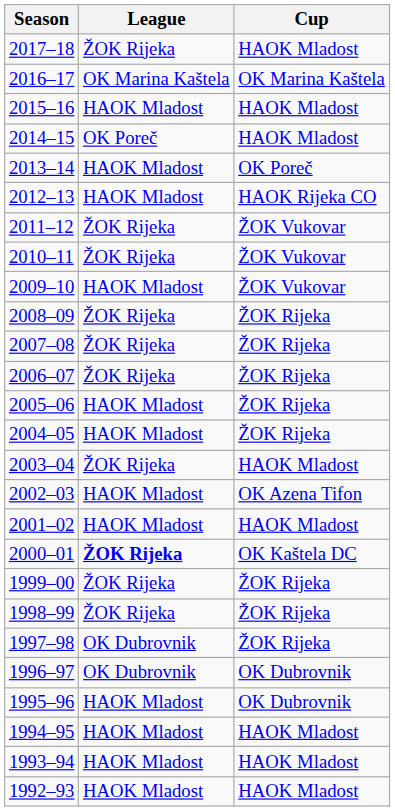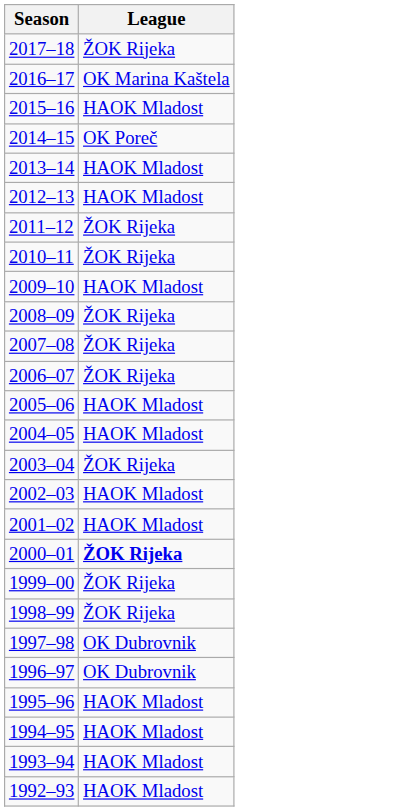 <table class="wikitable">
 <tr>
 <th>Season</th>
 <th>League</th>
-<th>Cup</th>
 </tr>
 <tr>
 <td><a href='#'>2017–18</a></td>
 <td><a href='#'>ŽOK Rijeka</a></td>
-<td><a href='#'>HAOK Mladost</a></td>
 </tr>
 <tr>
 <td><a href='#'>2016–17</a></td>
-<td><a href='#'>OK Marina Kaštela</a></td>
 <td><a href='#'>OK Marina Kaštela</a></td>
 </tr>
 <tr>
 <td><a href='#'>2015–16</a></td>
 <td><a href='#'>HAOK Mladost</a></td>
-<td><a href='#'>HAOK Mladost</a></td>
 </tr>
 <tr>
 <td><a href='#'>2014–15</a></td>
 <td><a href='#'>OK Poreč</a></td>
-<td><a href='#'>HAOK Mladost</a></td>
 </tr>
 <tr>
 <td><a href='#'>2013–14</a></td>
 <td><a href='#'>HAOK Mladost</a></td>
-<td><a href='#'>OK Poreč</a></td>
 </tr>
 <tr>
 <td><a href='#'>2012–13</a></td>
 <td><a href='#'>HAOK Mladost</a></td>
-<td><a href='#'>HAOK Rijeka CO</a></td>
 </tr>
 <tr>
 <td><a href='#'>2011–12</a></td>
 <td><a href='#'>ŽOK Rijeka</a></td>
-<td><a href='#'>ŽOK Vukovar</a></td>
 </tr>
 <tr>
 <td><a href='#'>2010–11</a></td>
 <td><a href='#'>ŽOK Rijeka</a></td>
-<td><a href='#'>ŽOK Vukovar</a></td>
 </tr>
 <tr>
 <td><a href='#'>2009–10</a></td>
 <td><a href='#'>HAOK Mladost</a></td>
-<td><a href='#'>ŽOK Vukovar</a></td>
 </tr>
 <tr>
 <td><a href='#'>2008–09</a></td>
-<td><a href='#'>ŽOK Rijeka</a></td>
 <td><a href='#'>ŽOK Rijeka</a></td>
 </tr>
 <tr>
 <td><a href='#'>2007–08</a></td>
 <td><a href='#'>ŽOK Rijeka</a></td>
-<td><a href='#'>ŽOK Rijeka</a></td>
 </tr>
 <tr>
 <td><a href='#'>2006–07</a></td>
-<td><a href='#'>ŽOK Rijeka</a></td>
 <td><a href='#'>ŽOK Rijeka</a></td>
 </tr>
 <tr>
 <td><a href='#'>2005–06</a></td>
 <td><a href='#'>HAOK Mladost</a></td>
-<td><a href='#'>ŽOK Rijeka</a></td>
 </tr>
 <tr>
 <td><a href='#'>2004–05</a></td>
 <td><a href='#'>HAOK Mladost</a></td>
-<td><a href='#'>ŽOK Rijeka</a></td>
 </tr>
 <tr>
 <td><a href='#'>2003–04</a></td>
 <td><a href='#'>ŽOK Rijeka</a></td>
-<td><a href='#'>HAOK Mladost</a></td>
 </tr>
 <tr>
 <td><a href='#'>2002–03</a></td>
 <td><a href='#'>HAOK Mladost</a></td>
-<td><a href='#'>OK Azena Tifon</a></td>
 </tr>
 <tr>
 <td><a href='#'>2001–02</a></td>
-<td><a href='#'>HAOK Mladost</a></td>
 <td><a href='#'>HAOK Mladost</a></td>
 </tr>
 <tr>
 <td><a href='#'>2000–01</a></td>
 <td><strong><a href='#'>ŽOK Rijeka</a></strong></td>
-<td><a href='#'>OK Kaštela DC</a></td>
 </tr>
 <tr>
 <td><a href='#'>1999–00</a></td>
-<td><a href='#'>ŽOK Rijeka</a></td>
 <td><a href='#'>ŽOK Rijeka</a></td>
 </tr>
 <tr>
 <td><a href='#'>1998–99</a></td>
 <td><a href='#'>ŽOK Rijeka</a></td>
-<td><a href='#'>ŽOK Rijeka</a></td>
 </tr>
 <tr>
 <td><a href='#'>1997–98</a></td>
 <td><a href='#'>OK Dubrovnik</a></td>
-<td><a href='#'>ŽOK Rijeka</a></td>
 </tr>
 <tr>
 <td><a href='#'>1996–97</a></td>
-<td><a href='#'>OK Dubrovnik</a></td>
 <td><a href='#'>OK Dubrovnik</a></td>
 </tr>
 <tr>
 <td><a href='#'>1995–96</a></td>
 <td><a href='#'>HAOK Mladost</a></td>
-<td><a href='#'>OK Dubrovnik</a></td>
 </tr>
 <tr>
 <td><a href='#'>1994–95</a></td>
-<td><a href='#'>HAOK Mladost</a></td>
 <td><a href='#'>HAOK Mladost</a></td>
 </tr>
 <tr>
 <td><a href='#'>1993–94</a></td>
 <td><a href='#'>HAOK Mladost</a></td>
-<td><a href='#'>HAOK Mladost</a></td>
 </tr>
 <tr>
 <td><a href='#'>1992–93</a></td>
 <td><a href='#'>HAOK Mladost</a></td>
-<td><a href='#'>HAOK Mladost</a></td>
 </tr>
 </table>
